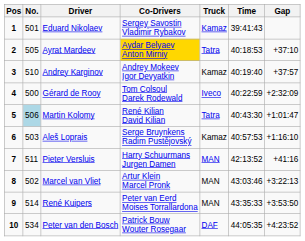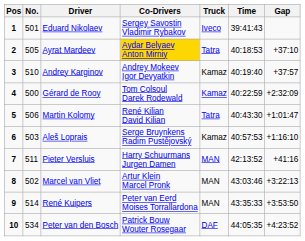 <table class="wikitable" style="font-size:85%;">
 <tr>
 <th>Pos</th>
 <th>No.</th>
 <th>Driver</th>
 <th>Co-Drivers</th>
 <th>Truck</th>
 <th>Time</th>
 <th>Gap</th>
 </tr>
 <tr>
 <td align=center><strong>1</strong></td>
 <td>501</td>
 <td> <a href='#'>Eduard Nikolaev</a></td>
 <td> <a href='#'>Sergey Savostin</a> <br>  <a href='#'>Vladimir Rybakov</a></td>
-<td><a href='#'>Kamaz</a></td>
+<td><a href='#'>Iveco</a></td>
 <td>39:41:43</td>
 <td></td>
 </tr>
 <tr>
 <td align=center><strong>2</strong></td>
 <td>505</td>
 <td> <a href='#'>Ayrat Mardeev</a></td>
 <td style="background: gold;"> <a href='#'>Aydar Belyaev</a><br>  <a href='#'>Anton Mirniy</a></td>
 <td><a href='#'>Tatra</a></td>
 <td>40:18:53</td>
 <td align=right>+37:10</td>
 </tr>
 <tr>
 <td align=center><strong>3</strong></td>
 <td>510</td>
 <td> <a href='#'>Andrey Karginov</a></td>
 <td> <a href='#'>Andrey Mokeev</a> <br>  <a href='#'>Igor Devyatkin</a></td>
 <td>Kamaz</td>
 <td>40:19:40</td>
 <td align=right>+37:57</td>
 </tr>
 <tr>
 <td align=center><strong>4</strong></td>
 <td>500</td>
 <td> <a href='#'>Gérard de Rooy</a></td>
 <td> <a href='#'>Tom Colsoul</a> <br>  <a href='#'>Darek Rodewald</a></td>
-<td><a href='#'>Iveco</a></td>
+<td><a href='#'>Kamaz</a></td>
 <td>40:22:59</td>
 <td align=right>+2:32:09</td>
 </tr>
 <tr>
 <td align=center><strong>5</strong></td>
-<td style="background: lightblue;">506</td>
+<td>506</td>
 <td> <a href='#'>Martin Kolomy</a></td>
 <td> <a href='#'>René Kilian</a> <br>  <a href='#'>David Kilian</a></td>
 <td><a href='#'>Tatra</a></td>
 <td>40:43:30</td>
 <td align=right>+1:01:47</td>
 </tr>
 <tr>
 <td align=center><strong>6</strong></td>
 <td>503</td>
 <td> <a href='#'>Aleš Loprais</a></td>
 <td> <a href='#'>Serge Bruynkens</a> <br>  <a href='#'>Radim Pustějovský</a></td>
 <td>Kamaz</td>
 <td>40:57:53</td>
 <td align=right>+1:16:10</td>
 </tr>
 <tr>
 <td align=center><strong>7</strong></td>
 <td>511</td>
 <td> <a href='#'>Pieter Versluis</a></td>
 <td> <a href='#'>Harry Schuurmans</a> <br>  <a href='#'>Jurgen Damen</a></td>
 <td><a href='#'>MAN</a></td>
 <td>42:13:52</td>
 <td align=right>+41:16</td>
 </tr>
 <tr>
 <td align=center><strong>8</strong></td>
 <td>502</td>
 <td> <a href='#'>Marcel van Vliet</a></td>
 <td> <a href='#'>Artur Klein</a> <br>  <a href='#'>Marcel Pronk</a></td>
 <td>MAN</td>
 <td>43:03:46</td>
 <td align=right>+3:22:13</td>
 </tr>
 <tr>
 <td align=center><strong>9</strong></td>
 <td>514</td>
 <td> <a href='#'>René Kuipers</a></td>
 <td> <a href='#'>Peter van Eerd</a><br>  <a href='#'>Moises Torrallardona</a></td>
 <td>MAN</td>
 <td>43:35:33</td>
 <td align="right">+3:53:50</td>
 </tr>
 <tr>
 <td align=center><strong>10</strong></td>
 <td>534</td>
 <td> <a href='#'>Peter van den Bosch</a></td>
 <td> <a href='#'>Patrick Bouw</a> <br>  <a href='#'>Wouter Rosegaar</a></td>
 <td><a href='#'>DAF</a></td>
 <td>44:05:35</td>
 <td align=right>+4:23:52</td>
 </tr>
 </table>
